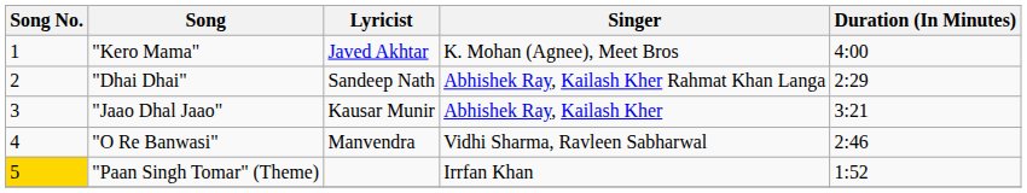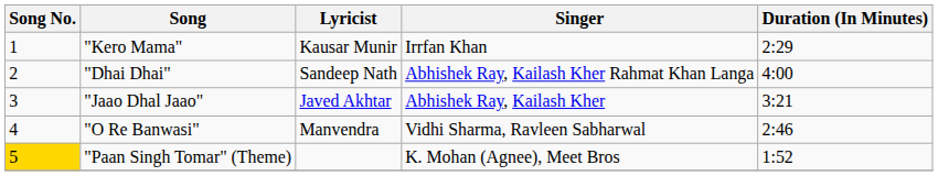 <table class="wikitable">
 <tr>
 <th>Song No.</th>
 <th>Song</th>
 <th>Lyricist</th>
 <th>Singer</th>
 <th>Duration (In Minutes)</th>
 </tr>
 <tr>
 <td>1</td>
 <td>"Kero Mama"</td>
-<td><a href='#'>Javed Akhtar</a></td>
-<td>K. Mohan (Agnee), Meet Bros</td>
-<td>4:00</td>
+<td>Kausar Munir</td>
+<td>Irrfan Khan</td>
+<td>2:29</td>
 </tr>
 <tr>
 <td>2</td>
 <td>"Dhai Dhai"</td>
 <td>Sandeep Nath</td>
 <td><a href='#'>Abhishek Ray</a>, <a href='#'>Kailash Kher</a> Rahmat Khan Langa</td>
-<td>2:29</td>
+<td>4:00</td>
 </tr>
 <tr>
 <td>3</td>
 <td>"Jaao Dhal Jaao"</td>
-<td>Kausar Munir</td>
+<td><a href='#'>Javed Akhtar</a></td>
 <td><a href='#'>Abhishek Ray</a>, <a href='#'>Kailash Kher</a></td>
 <td>3:21</td>
 </tr>
 <tr>
 <td>4</td>
 <td>"O Re Banwasi"</td>
 <td>Manvendra</td>
 <td>Vidhi Sharma, Ravleen Sabharwal</td>
 <td>2:46</td>
 </tr>
 <tr>
 <td style="background: gold;">5</td>
 <td>"Paan Singh Tomar" (Theme)</td>
 <td></td>
-<td>Irrfan Khan</td>
+<td>K. Mohan (Agnee), Meet Bros</td>
 <td>1:52</td>
 </tr>
 <tr>
 </tr>
 </table>
